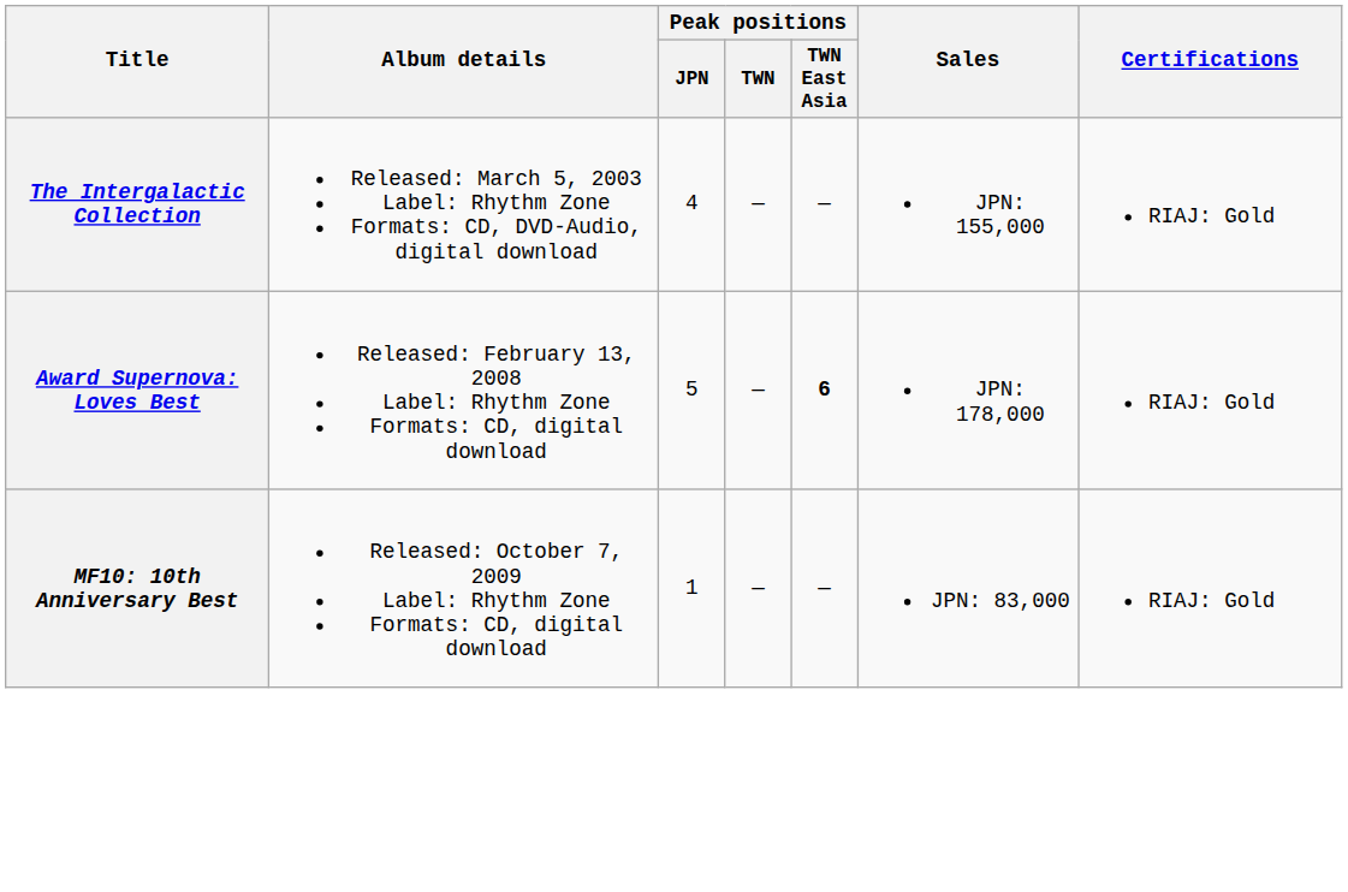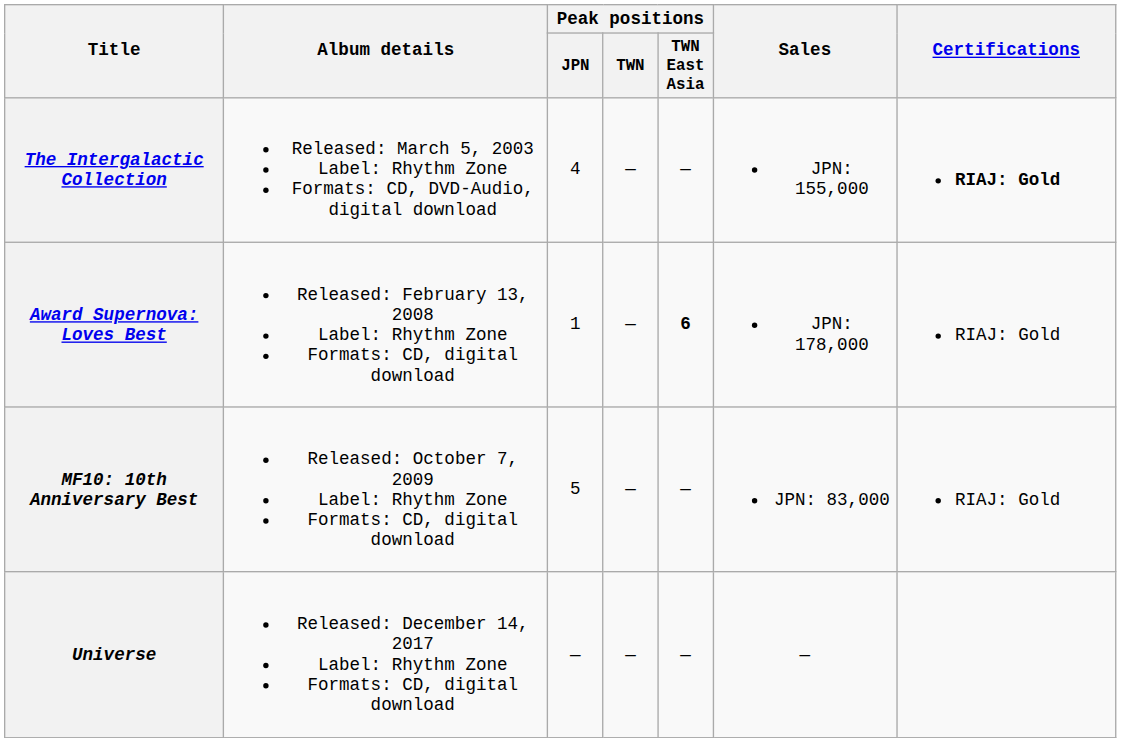 <table class="wikitable plainrowheaders" style="text-align:center;">
 <tr>
 <th style="width:12em;" rowspan="2">Title</th>
 <th style="width:18em;" rowspan="2">Album details</th>
 <th colspan="3">Peak positions</th>
 <th style="width:10em;" rowspan="2">Sales</th>
 <th style="width:12em;" rowspan="2"><a href='#'>Certifications</a></th>
 </tr>
 <tr>
 <th scope="col" style="width:3em;font-size:90%;">JPN<br></th>
 <th scope="col" style="width:3em;font-size:90%;">TWN<br></th>
 <th scope="col" style="width:3em;font-size:90%;">TWN East Asia<br></th>
 </tr>
 <tr>
 <th scope="row"><em><a href='#'>The Intergalactic Collection</a></em></th>
 <td><br><ul><li>Released: March 5, 2003</li><li>Label: Rhythm Zone</li><li>Formats: CD, DVD-Audio, digital download</li></ul></td>
 <td>4</td>
 <td>—</td>
 <td>—</td>
 <td><br><ul><li>JPN: 155,000</li></ul></td>
-<td align="left"><br><ul><li>RIAJ: Gold</li></ul></td>
+<td align="left"><strong><br><ul><li>RIAJ: Gold</li></ul></strong></td>
 </tr>
 <tr>
 <th scope="row"><em><a href='#'>Award Supernova: Loves Best</a></em></th>
 <td><br><ul><li>Released: February 13, 2008</li><li>Label: Rhythm Zone</li><li>Formats: CD, digital download</li></ul></td>
-<td>5</td>
+<td>1</td>
 <td>—</td>
 <td><strong>6</strong></td>
 <td><br><ul><li>JPN: 178,000</li></ul></td>
 <td align="left"><br><ul><li>RIAJ: Gold</li></ul></td>
 </tr>
 <tr>
 <th scope="row"><em>MF10: 10th Anniversary Best</em></th>
 <td><br><ul><li>Released: October 7, 2009</li><li>Label: Rhythm Zone</li><li>Formats: CD, digital download</li></ul></td>
-<td>1</td>
+<td>5</td>
 <td>—</td>
 <td>—</td>
 <td><br><ul><li>JPN: 83,000</li></ul></td>
 <td align="left"><br><ul><li>RIAJ: Gold</li></ul></td>
 </tr>
+<tr>
+<th scope="row"><em>Universe</em></th>
+<td><br><ul><li>Released: December 14, 2017</li><li>Label: Rhythm Zone</li><li>Formats: CD, digital download</li></ul></td>
+<td>—</td>
+<td>—</td>
+<td>—</td>
+<td>—</td>
+<td align="left"></td>
+</tr>
 </table>
